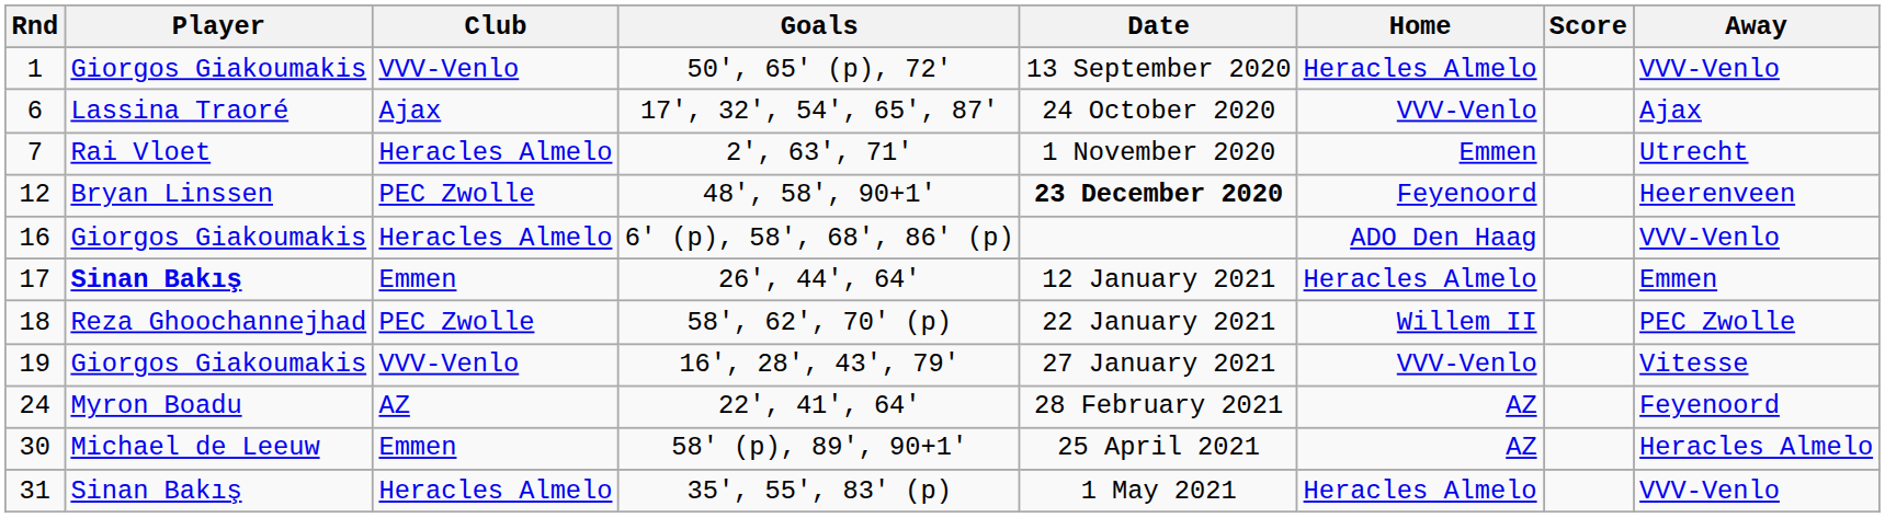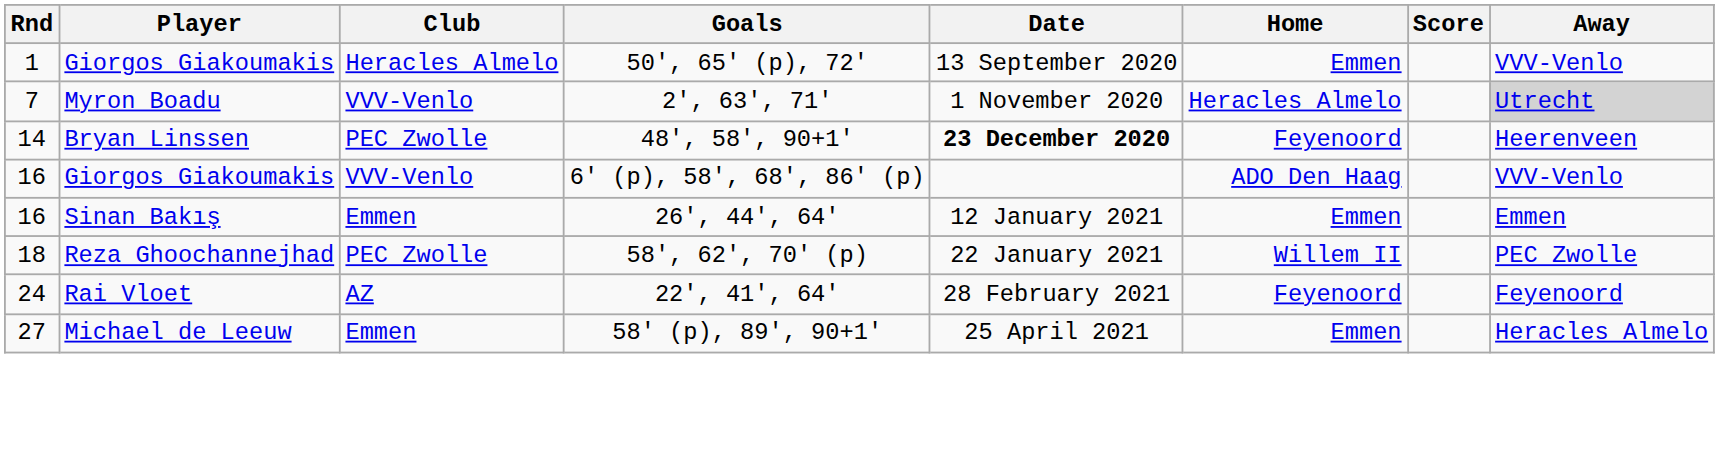 <table class="wikitable" style="text-align:center">
 <tr>
 <th>Rnd</th>
 <th>Player</th>
 <th>Club</th>
 <th>Goals</th>
 <th>Date</th>
 <th>Home</th>
 <th>Score</th>
 <th>Away</th>
 </tr>
 <tr>
 <td>1</td>
 <td style="text-align:left"> <a href='#'>Giorgos Giakoumakis</a></td>
-<td style="text-align:left"><a href='#'>VVV-Venlo</a></td>
+<td style="text-align:left"><a href='#'>Heracles Almelo</a></td>
 <td>50', 65' (p), 72'</td>
 <td>13 September 2020</td>
-<td style="text-align:right"><a href='#'>Heracles Almelo</a></td>
+<td style="text-align:right"><a href='#'>Emmen</a></td>
 <td></td>
 <td style="text-align:left"><a href='#'>VVV-Venlo</a></td>
 </tr>
 <tr>
-<td>6</td>
-<td style="text-align:left"> <a href='#'>Lassina Traoré</a></td>
-<td style="text-align:left"><a href='#'>Ajax</a></td>
-<td>17', 32', 54', 65', 87'</td>
-<td>24 October 2020</td>
-<td style="text-align:right"><a href='#'>VVV-Venlo</a></td>
+<td>7</td>
+<td style="text-align:left"> <a href='#'>Myron Boadu</a></td>
+<td style="text-align:left"><a href='#'>VVV-Venlo</a></td>
+<td>2', 63', 71'</td>
+<td>1 November 2020</td>
+<td style="text-align:right"><a href='#'>Heracles Almelo</a></td>
 <td></td>
-<td style="text-align:left"><a href='#'>Ajax</a></td>
+<td style="background: lightgrey; text-align:left"><a href='#'>Utrecht</a></td>
 </tr>
 <tr>
-<td>7</td>
-<td style="text-align:left"> <a href='#'>Rai Vloet</a></td>
-<td style="text-align:left"><a href='#'>Heracles Almelo</a></td>
-<td>2', 63', 71'</td>
-<td>1 November 2020</td>
-<td style="text-align:right"><a href='#'>Emmen</a></td>
-<td></td>
-<td style="text-align:left"><a href='#'>Utrecht</a></td>
-</tr>
-<tr>
-<td>12</td>
+<td>14</td>
 <td style="text-align:left"> <a href='#'>Bryan Linssen</a></td>
 <td style="text-align:left"><a href='#'>PEC Zwolle</a></td>
 <td>48', 58', 90+1'</td>
 <td><strong>23 December 2020</strong></td>
 <td style="text-align:right"><a href='#'>Feyenoord</a></td>
 <td></td>
 <td style="text-align:left"><a href='#'>Heerenveen</a></td>
 </tr>
 <tr>
 <td>16</td>
 <td style="text-align:left"> <a href='#'>Giorgos Giakoumakis</a></td>
-<td style="text-align:left"><a href='#'>Heracles Almelo</a></td>
+<td style="text-align:left"><a href='#'>VVV-Venlo</a></td>
 <td>6' (p), 58', 68', 86' (p)</td>
 <td></td>
 <td style="text-align:right"><a href='#'>ADO Den Haag</a></td>
 <td></td>
 <td style="text-align:left"><a href='#'>VVV-Venlo</a></td>
 </tr>
 <tr>
-<td>17</td>
-<td style="text-align:left"><strong> <a href='#'>Sinan Bakış</a></strong></td>
+<td>16</td>
+<td style="text-align:left"> <a href='#'>Sinan Bakış</a></td>
 <td style="text-align:left"><a href='#'>Emmen</a></td>
 <td>26', 44', 64'</td>
 <td>12 January 2021</td>
-<td style="text-align:right"><a href='#'>Heracles Almelo</a></td>
+<td style="text-align:right"><a href='#'>Emmen</a></td>
 <td></td>
 <td style="text-align:left"><a href='#'>Emmen</a></td>
 </tr>
 <tr>
 <td>18</td>
 <td style="text-align:left"> <a href='#'>Reza Ghoochannejhad</a></td>
 <td style="text-align:left"><a href='#'>PEC Zwolle</a></td>
 <td>58', 62', 70' (p)</td>
 <td>22 January 2021</td>
 <td style="text-align:right"><a href='#'>Willem II</a></td>
 <td></td>
 <td style="text-align:left"><a href='#'>PEC Zwolle</a></td>
 </tr>
 <tr>
-<td>19</td>
-<td style="text-align:left"> <a href='#'>Giorgos Giakoumakis</a></td>
-<td style="text-align:left"><a href='#'>VVV-Venlo</a></td>
-<td>16', 28', 43', 79'</td>
-<td>27 January 2021</td>
-<td style="text-align:right"><a href='#'>VVV-Venlo</a></td>
-<td></td>
-<td style="text-align:left"><a href='#'>Vitesse</a></td>
-</tr>
-<tr>
 <td>24</td>
-<td style="text-align:left"> <a href='#'>Myron Boadu</a></td>
+<td style="text-align:left"> <a href='#'>Rai Vloet</a></td>
 <td style="text-align:left"><a href='#'>AZ</a></td>
 <td>22', 41', 64'</td>
 <td>28 February 2021</td>
-<td style="text-align:right"><a href='#'>AZ</a></td>
+<td style="text-align:right"><a href='#'>Feyenoord</a></td>
 <td></td>
 <td style="text-align:left"><a href='#'>Feyenoord</a></td>
 </tr>
 <tr>
-<td>30</td>
+<td>27</td>
 <td style="text-align:left"> <a href='#'>Michael de Leeuw</a></td>
 <td style="text-align:left"><a href='#'>Emmen</a></td>
 <td>58' (p), 89', 90+1'</td>
 <td>25 April 2021</td>
-<td style="text-align:right"><a href='#'>AZ</a></td>
+<td style="text-align:right"><a href='#'>Emmen</a></td>
 <td></td>
 <td style="text-align:left"><a href='#'>Heracles Almelo</a></td>
 </tr>
-<tr>
-<td>31</td>
-<td style="text-align:left"> <a href='#'>Sinan Bakış</a></td>
-<td style="text-align:left"><a href='#'>Heracles Almelo</a></td>
-<td>35', 55', 83' (p)</td>
-<td>1 May 2021</td>
-<td style="text-align:right"><a href='#'>Heracles Almelo</a></td>
-<td></td>
-<td style="text-align:left"><a href='#'>VVV-Venlo</a></td>
-</tr>
 </table>
